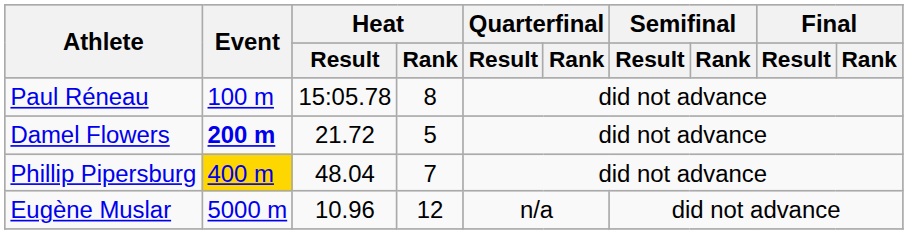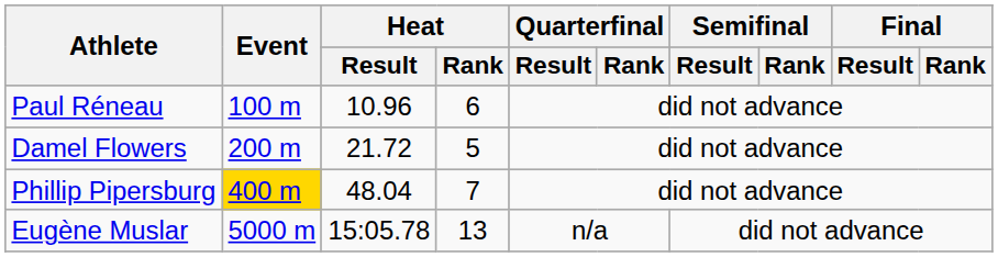 <table class="wikitable" style="font-size:90%">
 <tr>
 <th rowspan="2">Athlete</th>
 <th rowspan="2">Event</th>
 <th colspan="2">Heat</th>
 <th colspan="2">Quarterfinal</th>
 <th colspan="2">Semifinal</th>
 <th colspan="2">Final</th>
 </tr>
 <tr style="font-size:95%">
 <th>Result</th>
 <th>Rank</th>
 <th>Result</th>
 <th>Rank</th>
 <th>Result</th>
 <th>Rank</th>
 <th>Result</th>
 <th>Rank</th>
 </tr>
 <tr align=center>
 <td align=left><a href='#'>Paul Réneau</a></td>
 <td align=left><a href='#'>100 m</a></td>
-<td>15:05.78</td>
-<td>8</td>
+<td>10.96</td>
+<td>6</td>
 <td colspan=6>did not advance</td>
 </tr>
 <tr align=center>
 <td align=left><a href='#'>Damel Flowers</a></td>
-<td align=left><strong><a href='#'>200 m</a></strong></td>
+<td align=left><a href='#'>200 m</a></td>
 <td>21.72</td>
 <td>5</td>
 <td colspan=6>did not advance</td>
 </tr>
 <tr align=center>
 <td align=left><a href='#'>Phillip Pipersburg</a></td>
 <td align=left style="background: gold;"><a href='#'>400 m</a></td>
 <td>48.04</td>
 <td>7</td>
 <td colspan=6>did not advance</td>
 </tr>
 <tr align=center>
 <td align=left><a href='#'>Eugène Muslar</a></td>
 <td align=left><a href='#'>5000 m</a></td>
-<td>10.96</td>
-<td>12</td>
+<td>15:05.78</td>
+<td>13</td>
 <td colspan=2>n/a</td>
 <td colspan=4>did not advance</td>
 </tr>
 </table>
